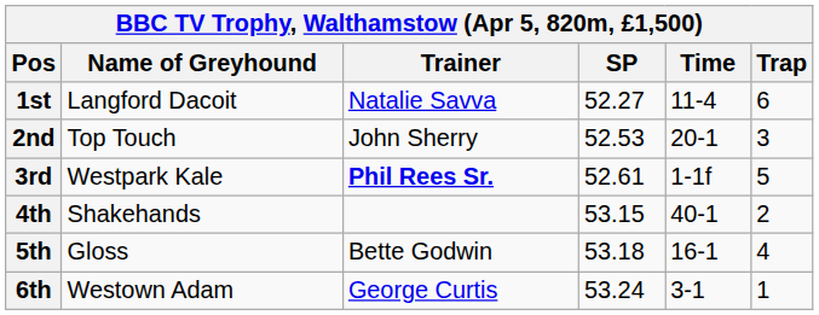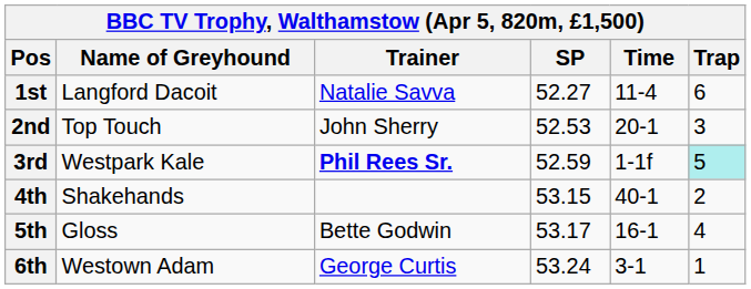 <table class="wikitable">
 <tr>
 <th colspan="6"><a href='#'>BBC TV Trophy</a>, <a href='#'>Walthamstow</a> (Apr 5, 820m, £1,500)</th>
 </tr>
 <tr>
 <th width=30>Pos</th>
 <th width=180>Name of Greyhound</th>
 <th width=150>Trainer</th>
 <th width=50>SP</th>
 <th width=50>Time</th>
 <th width=30>Trap</th>
 </tr>
 <tr>
 <th>1st</th>
 <td>Langford Dacoit</td>
 <td><a href='#'>Natalie Savva</a></td>
 <td>52.27</td>
 <td>11-4</td>
 <td>6</td>
 </tr>
 <tr>
 <th>2nd</th>
 <td>Top Touch</td>
 <td>John Sherry</td>
 <td>52.53</td>
 <td>20-1</td>
 <td>3</td>
 </tr>
 <tr>
 <th>3rd</th>
 <td>Westpark Kale</td>
 <td><strong><a href='#'>Phil Rees Sr.</a></strong></td>
-<td>52.61</td>
+<td>52.59</td>
 <td>1-1f</td>
-<td>5</td>
+<td style="background: paleturquoise;">5</td>
 </tr>
 <tr>
 <th>4th</th>
 <td>Shakehands</td>
 <td></td>
 <td>53.15</td>
 <td>40-1</td>
 <td>2</td>
 </tr>
 <tr>
 <th>5th</th>
 <td>Gloss</td>
 <td>Bette Godwin</td>
-<td>53.18</td>
+<td>53.17</td>
 <td>16-1</td>
 <td>4</td>
 </tr>
 <tr>
 <th>6th</th>
 <td>Westown Adam</td>
 <td><a href='#'>George Curtis</a></td>
 <td>53.24</td>
 <td>3-1</td>
 <td>1</td>
 </tr>
 </table>
